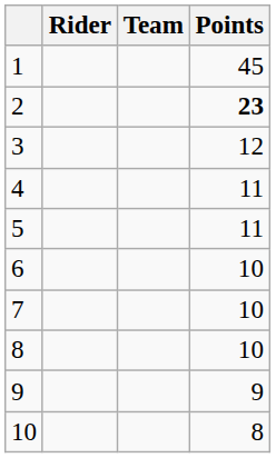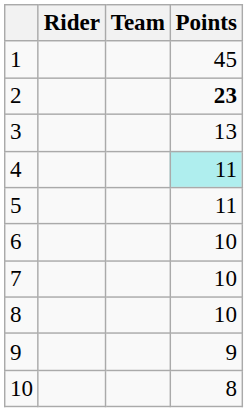 <table class="wikitable">
 <tr>
 <th></th>
 <th>Rider</th>
 <th>Team</th>
 <th>Points</th>
 </tr>
 <tr>
 <td>1</td>
 <td> </td>
 <td></td>
 <td align=right>45</td>
 </tr>
 <tr>
 <td>2</td>
 <td></td>
 <td></td>
 <td align=right><strong>23</strong></td>
 </tr>
 <tr>
 <td>3</td>
 <td></td>
 <td></td>
-<td align=right>12</td>
+<td align=right>13</td>
 </tr>
 <tr>
 <td>4</td>
 <td> </td>
 <td></td>
-<td align=right>11</td>
+<td align=right style="background: paleturquoise;">11</td>
 </tr>
 <tr>
 <td>5</td>
 <td></td>
 <td></td>
 <td align=right>11</td>
 </tr>
 <tr>
 <td>6</td>
 <td></td>
 <td></td>
 <td align=right>10</td>
 </tr>
 <tr>
 <td>7</td>
 <td></td>
 <td></td>
 <td align=right>10</td>
 </tr>
 <tr>
 <td>8</td>
 <td></td>
 <td></td>
 <td align=right>10</td>
 </tr>
 <tr>
 <td>9</td>
 <td></td>
 <td></td>
 <td align=right>9</td>
 </tr>
 <tr>
 <td>10</td>
 <td></td>
 <td></td>
 <td align=right>8</td>
 </tr>
 </table>
